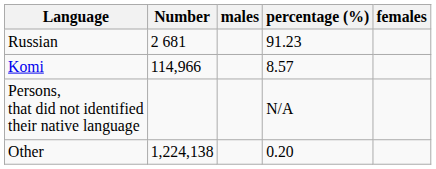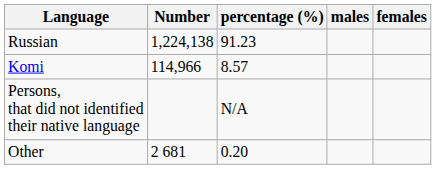 <table align="center" class="wikitable TablePager">
 <tr>
 <th>Language</th>
 <th>Number</th>
+<th>percentage (%)</th>
 <th>males</th>
-<th>percentage (%)</th>
 <th>females</th>
 </tr>
 <tr ---->
 <td>Russian</td>
-<td>2 681</td>
+<td>1,224,138</td>
+<td>91.23</td>
 <td></td>
-<td>91.23</td>
 <td></td>
 </tr>
 <tr ---->
 <td><a href='#'>Komi</a></td>
 <td>114,966</td>
+<td>8.57</td>
 <td></td>
-<td>8.57</td>
 <td></td>
 </tr>
 <tr ---->
 <td>Persons,<br>that did not identified<br> their native language</td>
 <td></td>
+<td>N/A</td>
 <td></td>
-<td>N/A</td>
 <td></td>
 </tr>
 <tr ---->
 <td>Other</td>
-<td>1,224,138</td>
+<td>2 681</td>
+<td>0.20</td>
 <td></td>
-<td>0.20</td>
 <td></td>
 </tr>
 </table>
